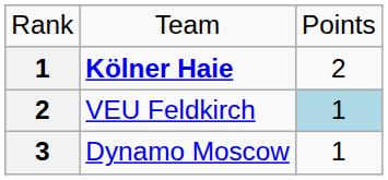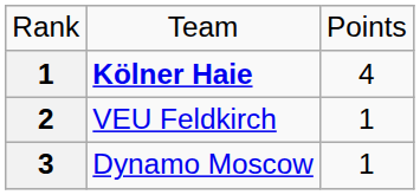 <table class="wikitable" style="text-align: center;">
 <tr>
 <td>Rank</td>
 <td>Team</td>
 <td>Points</td>
 </tr>
 <tr>
 <th>1</th>
 <td style="text-align: left;"> <strong><a href='#'>Kölner Haie</a></strong></td>
-<td>2</td>
+<td>4</td>
 </tr>
 <tr>
 <th>2</th>
 <td style="text-align: left;"> <a href='#'>VEU Feldkirch</a></td>
-<td style="background: lightblue;">1</td>
+<td>1</td>
 </tr>
 <tr>
 <th>3</th>
 <td style="text-align: left;"> <a href='#'>Dynamo Moscow</a></td>
 <td>1</td>
 </tr>
 </table>
